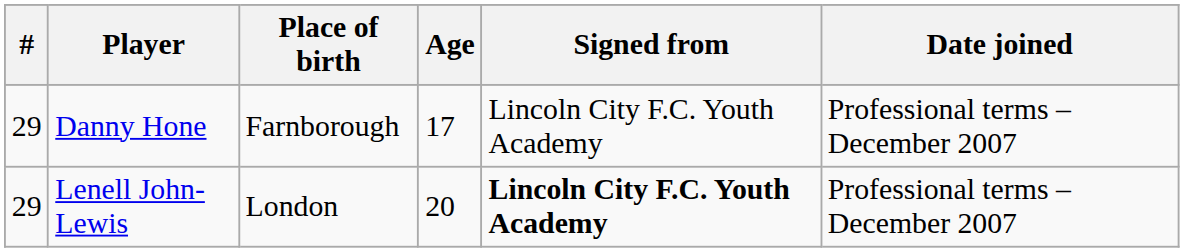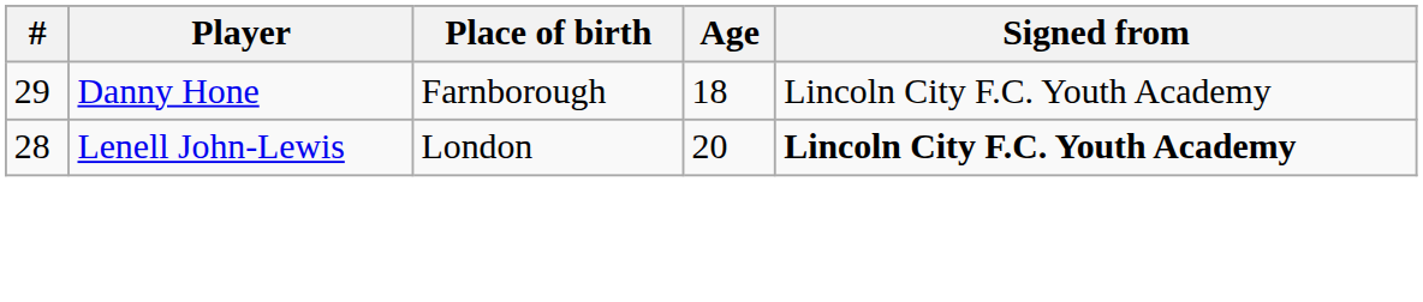 <table class="wikitable" style="text-align:center; width:50%; text-align:left">
 <tr>
 <th>#</th>
 <th>Player</th>
 <th>Place of birth</th>
 <th>Age</th>
 <th>Signed from</th>
-<th>Date joined</th>
 </tr>
 <tr --->
 <td>29</td>
 <td> <a href='#'>Danny Hone</a></td>
 <td>Farnborough</td>
-<td>17</td>
+<td>18</td>
 <td>Lincoln City F.C. Youth Academy</td>
-<td>Professional terms – December 2007</td>
 </tr>
 <tr --->
-<td>29</td>
+<td>28</td>
 <td> <a href='#'>Lenell John-Lewis</a></td>
 <td>London</td>
 <td>20</td>
 <td><strong>Lincoln City F.C. Youth Academy</strong></td>
-<td>Professional terms – December 2007</td>
 </tr>
 </table>
